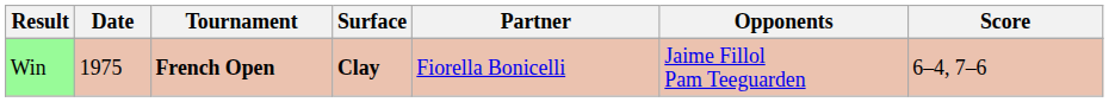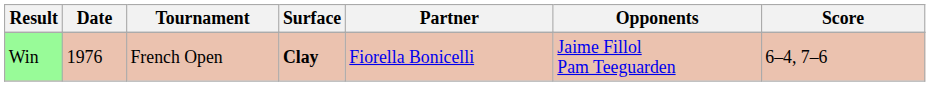 <table class="sortable wikitable">
 <tr>
 <th style="width:45px">Result</th>
 <th style="width:50px">Date</th>
 <th style="width:130px">Tournament</th>
 <th style="width:50px">Surface</th>
 <th style="width:180px">Partner</th>
 <th style="width:180px">Opponents</th>
 <th style="width:140px" class="unsortable">Score</th>
 </tr>
 <tr>
 </tr>
 <tr bgcolor="#EBC2AF">
 <td style="background:#98fb98;">Win</td>
-<td>1975</td>
-<td><strong>French Open</strong></td>
+<td>1976</td>
+<td>French Open</td>
 <td><strong>Clay</strong></td>
 <td> <a href='#'>Fiorella Bonicelli</a></td>
 <td> <a href='#'>Jaime Fillol</a><br> <a href='#'>Pam Teeguarden</a></td>
 <td>6–4, 7–6</td>
 </tr>
 </table>
